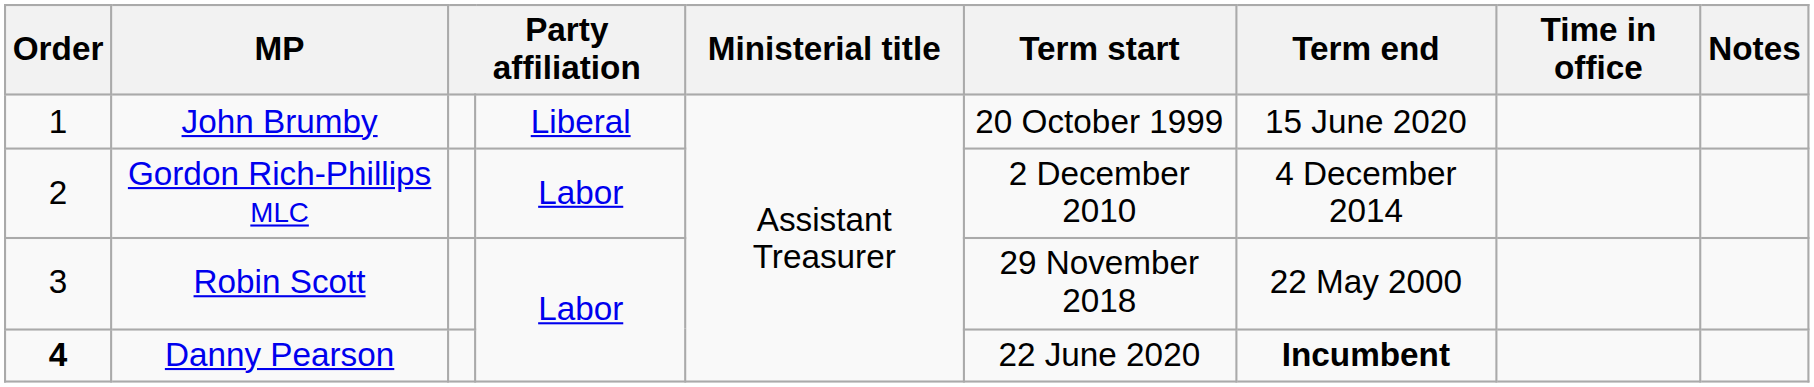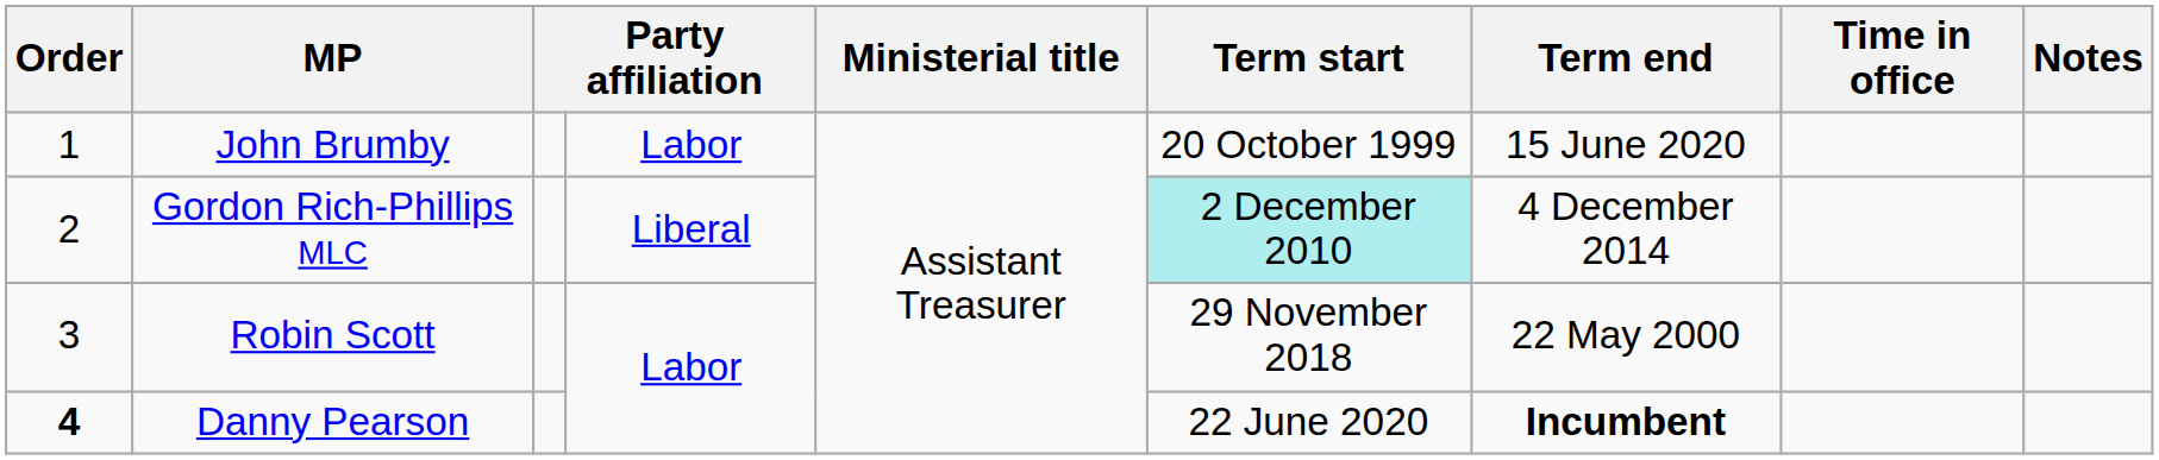 <table class="wikitable" style="text-align:center">
 <tr>
 <th>Order</th>
 <th>MP</th>
 <th colspan="2">Party affiliation</th>
 <th>Ministerial title</th>
 <th>Term start</th>
 <th>Term end</th>
 <th>Time in office</th>
 <th>Notes</th>
 </tr>
 <tr>
 <td>1</td>
 <td><a href='#'>John Brumby</a> </td>
 <td></td>
-<td><a href='#'>Liberal</a></td>
+<td><a href='#'>Labor</a></td>
 <td rowspan="4">Assistant Treasurer</td>
 <td>20 October 1999</td>
 <td>15 June 2020</td>
 <td></td>
 <td></td>
 </tr>
 <tr>
 <td>2</td>
 <td><a href='#'>Gordon Rich-Phillips</a> <a href='#'><small>MLC</small></a></td>
 <td></td>
-<td><a href='#'>Labor</a></td>
-<td>2 December 2010</td>
+<td><a href='#'>Liberal</a></td>
+<td style="background: paleturquoise;">2 December 2010</td>
 <td>4 December 2014</td>
 <td></td>
 <td></td>
 </tr>
 <tr>
 <td>3</td>
 <td><a href='#'>Robin Scott</a> </td>
 <td></td>
 <td rowspan="2"><a href='#'>Labor</a></td>
 <td>29 November 2018</td>
 <td>22 May 2000</td>
 <td></td>
 <td></td>
 </tr>
 <tr>
 <td><strong>4</strong></td>
 <td><a href='#'>Danny Pearson</a> </td>
 <td></td>
 <td>22 June 2020</td>
 <td><strong>Incumbent</strong></td>
 <td></td>
 <td><br></td>
 </tr>
 </table>
